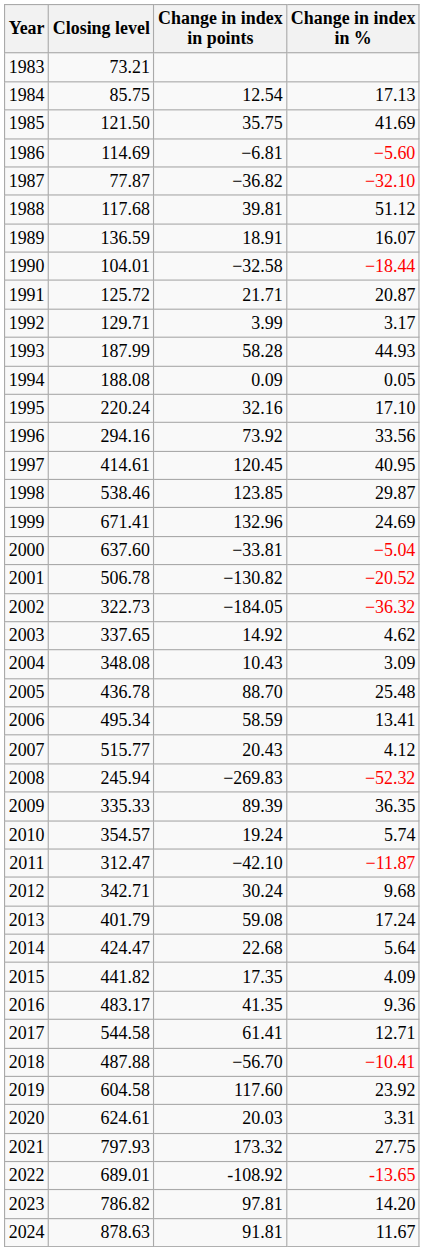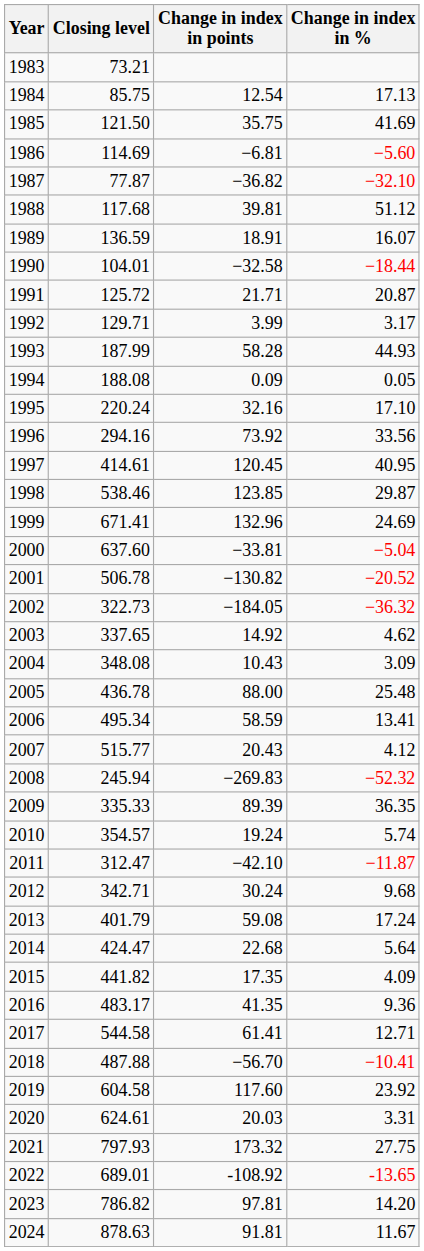 <table class="wikitable sortable" style="text-align:right;">
 <tr>
 <th>Year</th>
 <th>Closing level</th>
 <th>Change in index<br>in points</th>
 <th>Change in index<br>in %</th>
 </tr>
 <tr>
 <td>1983</td>
 <td>73.21</td>
 <td></td>
 <td></td>
 </tr>
 <tr>
 <td>1984</td>
 <td>85.75</td>
 <td>12.54</td>
 <td>17.13</td>
 </tr>
 <tr>
 <td>1985</td>
 <td>121.50</td>
 <td>35.75</td>
 <td>41.69</td>
 </tr>
 <tr>
 <td>1986</td>
 <td>114.69</td>
 <td>−6.81</td>
 <td style="color:red">−5.60</td>
 </tr>
 <tr>
 <td>1987</td>
 <td>77.87</td>
 <td>−36.82</td>
 <td style="color:red">−32.10</td>
 </tr>
 <tr>
 <td>1988</td>
 <td>117.68</td>
 <td>39.81</td>
 <td>51.12</td>
 </tr>
 <tr>
 <td>1989</td>
 <td>136.59</td>
 <td>18.91</td>
 <td>16.07</td>
 </tr>
 <tr>
 <td>1990</td>
 <td>104.01</td>
 <td>−32.58</td>
 <td style="color:red">−18.44</td>
 </tr>
 <tr>
 <td>1991</td>
 <td>125.72</td>
 <td>21.71</td>
 <td>20.87</td>
 </tr>
 <tr>
 <td>1992</td>
 <td>129.71</td>
 <td>3.99</td>
 <td>3.17</td>
 </tr>
 <tr>
 <td>1993</td>
 <td>187.99</td>
 <td>58.28</td>
 <td>44.93</td>
 </tr>
 <tr>
 <td>1994</td>
 <td>188.08</td>
 <td>0.09</td>
 <td>0.05</td>
 </tr>
 <tr>
 <td>1995</td>
 <td>220.24</td>
 <td>32.16</td>
 <td>17.10</td>
 </tr>
 <tr>
 <td>1996</td>
 <td>294.16</td>
 <td>73.92</td>
 <td>33.56</td>
 </tr>
 <tr>
 <td>1997</td>
 <td>414.61</td>
 <td>120.45</td>
 <td>40.95</td>
 </tr>
 <tr>
 <td>1998</td>
 <td>538.46</td>
 <td>123.85</td>
 <td>29.87</td>
 </tr>
 <tr>
 <td>1999</td>
 <td>671.41</td>
 <td>132.96</td>
 <td>24.69</td>
 </tr>
 <tr>
 <td>2000</td>
 <td>637.60</td>
 <td>−33.81</td>
 <td style="color:red">−5.04</td>
 </tr>
 <tr>
 <td>2001</td>
 <td>506.78</td>
 <td>−130.82</td>
 <td style="color:red">−20.52</td>
 </tr>
 <tr>
 <td>2002</td>
 <td>322.73</td>
 <td>−184.05</td>
 <td style="color:red">−36.32</td>
 </tr>
 <tr>
 <td>2003</td>
 <td>337.65</td>
 <td>14.92</td>
 <td>4.62</td>
 </tr>
 <tr>
 <td>2004</td>
 <td>348.08</td>
 <td>10.43</td>
 <td>3.09</td>
 </tr>
 <tr>
 <td>2005</td>
 <td>436.78</td>
-<td>88.70</td>
+<td>88.00</td>
 <td>25.48</td>
 </tr>
 <tr>
 <td>2006</td>
 <td>495.34</td>
 <td>58.59</td>
 <td>13.41</td>
 </tr>
 <tr>
 <td>2007</td>
 <td>515.77</td>
 <td>20.43</td>
 <td>4.12</td>
 </tr>
 <tr>
 <td>2008</td>
 <td>245.94</td>
 <td>−269.83</td>
 <td style="color:red">−52.32</td>
 </tr>
 <tr>
 <td>2009</td>
 <td>335.33</td>
 <td>89.39</td>
 <td>36.35</td>
 </tr>
 <tr>
 <td>2010</td>
 <td>354.57</td>
 <td>19.24</td>
 <td>5.74</td>
 </tr>
 <tr>
 <td>2011</td>
 <td>312.47</td>
 <td>−42.10</td>
 <td style="color:red">−11.87</td>
 </tr>
 <tr>
 <td>2012</td>
 <td>342.71</td>
 <td>30.24</td>
 <td>9.68</td>
 </tr>
 <tr>
 <td>2013</td>
 <td>401.79</td>
 <td>59.08</td>
 <td>17.24</td>
 </tr>
 <tr>
 <td>2014</td>
 <td>424.47</td>
 <td>22.68</td>
 <td>5.64</td>
 </tr>
 <tr>
 <td>2015</td>
 <td>441.82</td>
 <td>17.35</td>
 <td>4.09</td>
 </tr>
 <tr>
 <td>2016</td>
 <td>483.17</td>
 <td>41.35</td>
 <td>9.36</td>
 </tr>
 <tr>
 <td>2017</td>
 <td>544.58</td>
 <td>61.41</td>
 <td>12.71</td>
 </tr>
 <tr>
 <td>2018</td>
 <td>487.88</td>
 <td>−56.70</td>
 <td style="color:red">−10.41</td>
 </tr>
 <tr>
 <td>2019</td>
 <td>604.58</td>
 <td>117.60</td>
 <td>23.92</td>
 </tr>
 <tr>
 <td>2020</td>
 <td>624.61</td>
 <td>20.03</td>
 <td>3.31</td>
 </tr>
 <tr>
 <td>2021</td>
 <td>797.93</td>
 <td>173.32</td>
 <td>27.75</td>
 </tr>
 <tr>
 <td>2022</td>
 <td>689.01</td>
 <td>-108.92</td>
 <td style="color:red">-13.65</td>
 </tr>
 <tr>
 <td>2023</td>
 <td>786.82</td>
 <td>97.81</td>
 <td>14.20</td>
 </tr>
 <tr>
 <td>2024</td>
 <td>878.63</td>
 <td>91.81</td>
 <td>11.67</td>
 </tr>
 </table>
